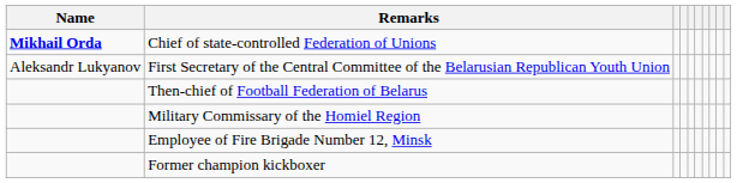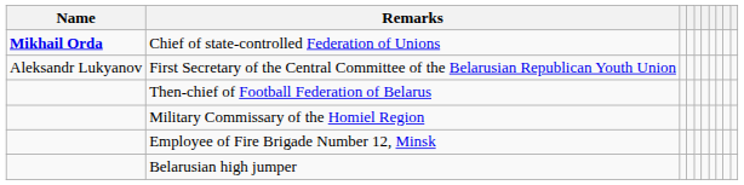 <table class="wikitable sortable" style="margin: auto">
 <tr>
 <th>Name</th>
 <th>Remarks</th>
 <th></th>
 <th></th>
 <th></th>
 <th></th>
 <th></th>
 <th></th>
 <th></th>
 <th></th>
 </tr>
 <tr>
 <td><strong><a href='#'>Mikhail Orda</a></strong></td>
 <td>Chief of state-controlled <a href='#'>Federation of Unions</a></td>
 <td style="text-align:center;"></td>
 <td style="text-align:center;"></td>
 <td></td>
 <td></td>
 <td></td>
 <td></td>
 <td></td>
 <td></td>
 </tr>
 <tr>
 <td>Aleksandr Lukyanov</td>
 <td>First Secretary of the Central Committee of the <a href='#'>Belarusian Republican Youth Union</a></td>
 <td></td>
 <td></td>
 <td></td>
 <td></td>
 <td style="text-align:center;"></td>
 <td style="text-align:center;"></td>
 <td style="text-align:center;"></td>
 <td></td>
 </tr>
 <tr>
 <td></td>
 <td>Then-chief of <a href='#'>Football Federation of Belarus</a></td>
 <td style="text-align:center;"></td>
 <td style="text-align:center;"></td>
 <td></td>
 <td></td>
 <td></td>
 <td></td>
 <td></td>
 <td></td>
 </tr>
 <tr>
 <td></td>
 <td>Military Commissary of the <a href='#'>Homiel Region</a></td>
 <td style="text-align:center;"></td>
 <td style="text-align:center;"></td>
 <td style="text-align:center;"></td>
 <td></td>
 <td></td>
 <td></td>
 <td></td>
 <td></td>
 </tr>
 <tr>
 <td></td>
 <td>Employee of Fire Brigade Number 12, <a href='#'>Minsk</a></td>
 <td style="text-align:center;"></td>
 <td style="text-align:center;"></td>
 <td style="text-align:center;"></td>
 <td></td>
 <td></td>
 <td></td>
 <td></td>
 <td></td>
 </tr>
 <tr>
 <td></td>
-<td>Former champion kickboxer</td>
-<td style="text-align:center;"></td>
-<td style="text-align:center;"></td>
-<td></td>
-<td style="text-align:center;"></td>
+<td>Belarusian high jumper</td>
 <td></td>
 <td></td>
 <td></td>
 <td></td>
+<td></td>
+<td></td>
+<td></td>
+<td style="text-align:center;"></td>
 </tr>
 </table>
